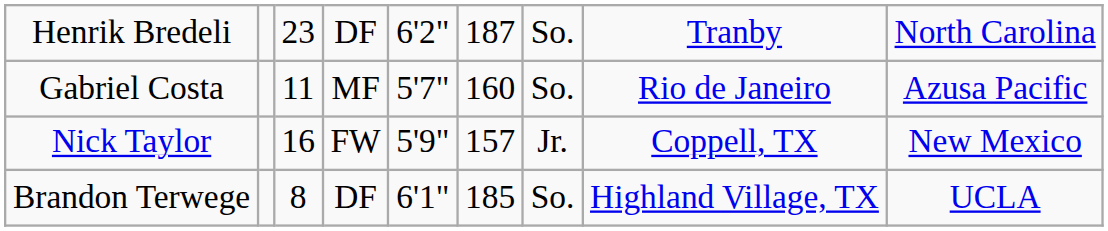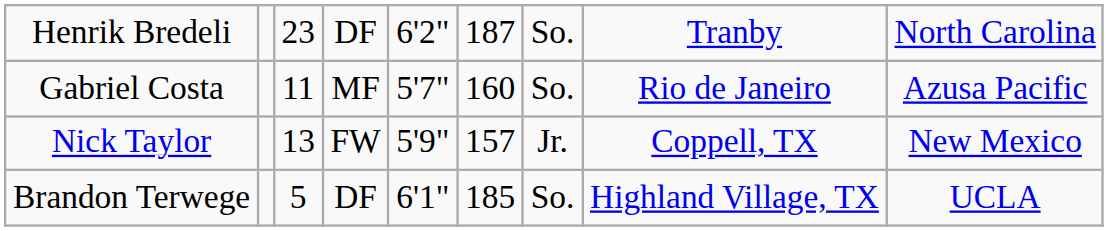 <table class="wikitable sortable"  style="text-align:center; font-size:90%; ">
 <tr>
 <td>Henrik Bredeli</td>
 <td></td>
 <td>23</td>
 <td>DF</td>
 <td>6'2"</td>
 <td>187</td>
 <td>So.</td>
 <td><a href='#'>Tranby</a></td>
 <td><a href='#'>North Carolina</a></td>
 </tr>
 <tr>
 <td>Gabriel Costa</td>
 <td></td>
 <td>11</td>
 <td>MF</td>
 <td>5'7"</td>
 <td>160</td>
 <td>So.</td>
 <td><a href='#'>Rio de Janeiro</a></td>
 <td><a href='#'>Azusa Pacific</a></td>
 </tr>
 <tr>
 <td><a href='#'>Nick Taylor</a></td>
 <td></td>
-<td>16</td>
+<td>13</td>
 <td>FW</td>
 <td>5'9"</td>
 <td>157</td>
 <td>Jr.</td>
 <td><a href='#'>Coppell, TX</a></td>
 <td><a href='#'>New Mexico</a></td>
 </tr>
 <tr>
 <td>Brandon Terwege</td>
 <td></td>
-<td>8</td>
+<td>5</td>
 <td>DF</td>
 <td>6'1"</td>
 <td>185</td>
 <td>So.</td>
 <td><a href='#'>Highland Village, TX</a></td>
 <td><a href='#'>UCLA</a></td>
 </tr>
 </table>
